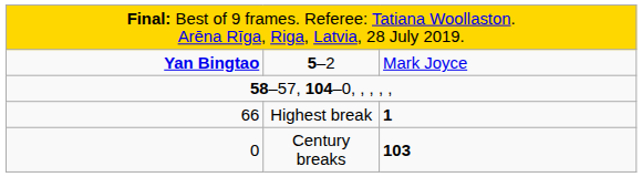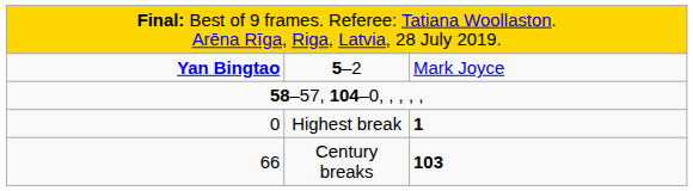 <table class="wikitable" style="font-size: 95%; margin: 1em auto 1em auto;">
 <tr>
 <td colspan="3" align="center" bgcolor="#ffd700"><strong>Final:</strong> Best of 9 frames. Referee: <a href='#'>Tatiana Woollaston</a>.<br><a href='#'>Arēna Rīga</a>, <a href='#'>Riga</a>, <a href='#'>Latvia</a>, 28 July 2019.</td>
 </tr>
 <tr>
 <td width="230" align="right"><strong><a href='#'>Yan Bingtao</a></strong><br></td>
 <td width="100" align="center"><strong>5</strong>–2</td>
 <td width="230"><a href='#'>Mark Joyce</a><br></td>
 </tr>
 <tr>
 <td colspan="3" align="center" style="font-size: 100%"><strong>58</strong>–57, <strong>104</strong>–0, , , , , </td>
 </tr>
 <tr>
-<td align="right">66</td>
+<td align="right">0</td>
 <td align="center">Highest break</td>
 <td><strong>1</strong></td>
 </tr>
 <tr>
-<td align="right">0</td>
+<td align="right">66</td>
 <td align="center">Century breaks</td>
 <td><strong>103</strong></td>
 </tr>
 </table>
